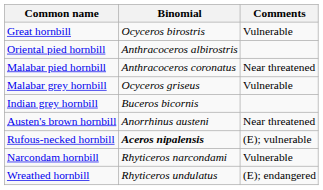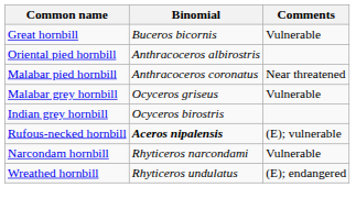 <table class="wikitable">
 <tr>
 <th>Common name</th>
 <th>Binomial</th>
 <th>Comments</th>
 </tr>
 <tr>
 <td><a href='#'>Great hornbill</a></td>
-<td><em>Ocyceros birostris</em></td>
+<td><em>Buceros bicornis</em></td>
 <td>Vulnerable</td>
 </tr>
 <tr>
 <td><a href='#'>Oriental pied hornbill</a></td>
 <td><em>Anthracoceros albirostris</em></td>
 <td></td>
 </tr>
 <tr>
 <td><a href='#'>Malabar pied hornbill</a></td>
 <td><em>Anthracoceros coronatus</em></td>
 <td>Near threatened</td>
 </tr>
 <tr>
 <td><a href='#'>Malabar grey hornbill</a></td>
 <td><em>Ocyceros griseus</em></td>
 <td>Vulnerable</td>
 </tr>
 <tr>
 <td><a href='#'>Indian grey hornbill</a></td>
-<td><em>Buceros bicornis</em></td>
+<td><em>Ocyceros birostris</em></td>
 <td></td>
-</tr>
-<tr>
-<td><a href='#'>Austen's brown hornbill</a></td>
-<td><em>Anorrhinus austeni</em></td>
-<td>Near threatened</td>
 </tr>
 <tr>
 <td><a href='#'>Rufous-necked hornbill</a></td>
 <td><strong><em>Aceros nipalensis</em></strong></td>
 <td>(E); vulnerable</td>
 </tr>
 <tr>
 <td><a href='#'>Narcondam hornbill</a></td>
 <td><em>Rhyticeros narcondami</em></td>
 <td>Vulnerable</td>
 </tr>
 <tr>
 <td><a href='#'>Wreathed hornbill</a></td>
 <td><em>Rhyticeros undulatus</em></td>
 <td>(E); endangered</td>
 </tr>
 </table>
